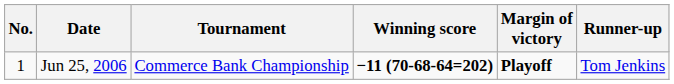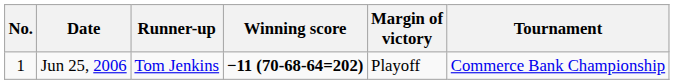 <table class="wikitable" style="font-size:95%;">
 <tr>
 <th>No.</th>
 <th>Date</th>
-<th>Tournament</th>
+<th>Runner-up</th>
 <th>Winning score</th>
 <th>Margin of<br>victory</th>
-<th>Runner-up</th>
+<th>Tournament</th>
 </tr>
 <tr>
 <td align=center>1</td>
 <td align=right>Jun 25, <a href='#'>2006</a></td>
+<td> <a href='#'>Tom Jenkins</a></td>
+<td><strong>−11 (70-68-64=202)</strong></td>
+<td>Playoff</td>
 <td><a href='#'>Commerce Bank Championship</a></td>
-<td><strong>−11 (70-68-64=202)</strong></td>
-<td><strong>Playoff</strong></td>
-<td> <a href='#'>Tom Jenkins</a></td>
 </tr>
 </table>
